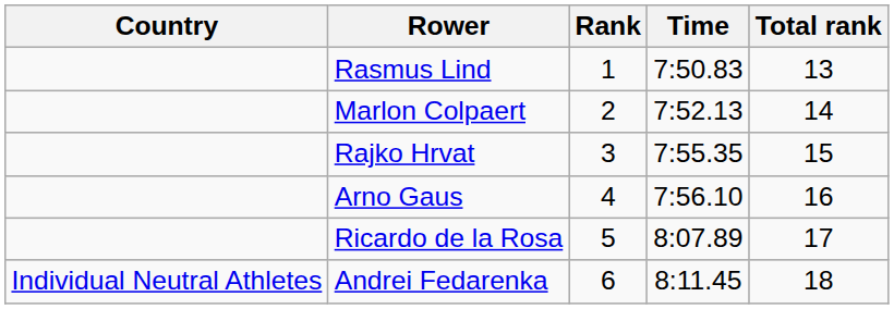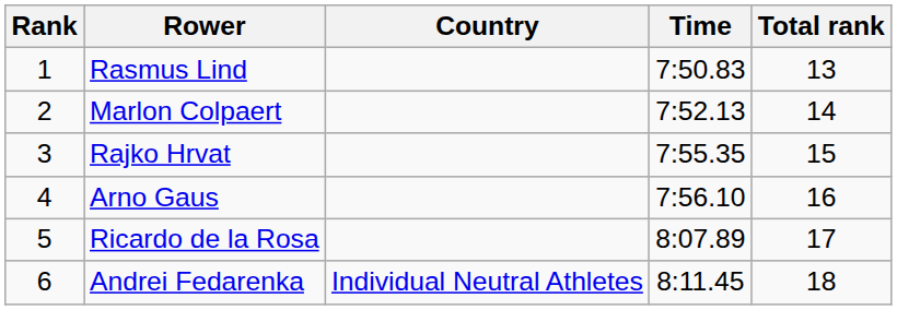 <table class="wikitable" style="text-align:center">
 <tr>
+<th>Rank</th>
+<th>Rower</th>
 <th>Country</th>
-<th>Rower</th>
-<th>Rank</th>
 <th>Time</th>
 <th>Total rank</th>
 </tr>
 <tr>
+<td>1</td>
+<td align="left"><a href='#'>Rasmus Lind</a></td>
 <td align="left"></td>
-<td align="left"><a href='#'>Rasmus Lind</a></td>
-<td>1</td>
 <td>7:50.83</td>
 <td>13</td>
 </tr>
 <tr>
+<td>2</td>
+<td align="left"><a href='#'>Marlon Colpaert</a></td>
 <td align="left"></td>
-<td align="left"><a href='#'>Marlon Colpaert</a></td>
-<td>2</td>
 <td>7:52.13</td>
 <td>14</td>
 </tr>
 <tr>
+<td>3</td>
+<td align="left"><a href='#'>Rajko Hrvat</a></td>
 <td align="left"></td>
-<td align="left"><a href='#'>Rajko Hrvat</a></td>
-<td>3</td>
 <td>7:55.35</td>
 <td>15</td>
 </tr>
 <tr>
+<td>4</td>
+<td align="left"><a href='#'>Arno Gaus</a></td>
 <td align="left"></td>
-<td align="left"><a href='#'>Arno Gaus</a></td>
-<td>4</td>
 <td>7:56.10</td>
 <td>16</td>
 </tr>
 <tr>
+<td>5</td>
+<td align="left"><a href='#'>Ricardo de la Rosa</a></td>
 <td align="left"></td>
-<td align="left"><a href='#'>Ricardo de la Rosa</a></td>
-<td>5</td>
 <td>8:07.89</td>
 <td>17</td>
 </tr>
 <tr>
+<td>6</td>
+<td align="left"><a href='#'>Andrei Fedarenka</a></td>
 <td align="left"><a href='#'>Individual Neutral Athletes</a></td>
-<td align="left"><a href='#'>Andrei Fedarenka</a></td>
-<td>6</td>
 <td>8:11.45</td>
 <td>18</td>
 </tr>
 </table>
